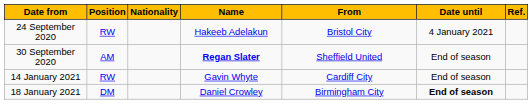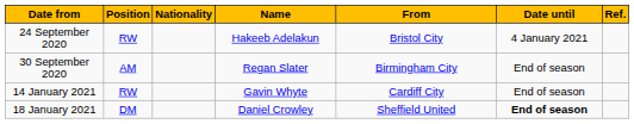 <table class="wikitable"  style="text-align:center; font-size:90%; ">
 <tr>
 <th style="color:#000000; background:#ffbf00; border:1px solid #000000; width:120px;">Date from</th>
 <th style="color:#000000; background:#ffbf00; border:1px solid #000000; width:50px;">Position</th>
 <th style="color:#000000; background:#ffbf00; border:1px solid #000000; width:50px;">Nationality</th>
 <th style="color:#000000; background:#ffbf00; border:1px solid #000000; width:150px;">Name</th>
 <th style="color:#000000; background:#ffbf00; border:1px solid #000000; width:200px;">From</th>
 <th style="color:#000000; background:#ffbf00; border:1px solid #000000; width:130px;">Date until</th>
 <th style="color:#000000; background:#ffbf00; border:1px solid #000000; width:25px;">Ref.</th>
 </tr>
 <tr>
 <td>24 September 2020</td>
 <td><a href='#'>RW</a></td>
 <td></td>
 <td><a href='#'>Hakeeb Adelakun</a></td>
 <td> <a href='#'>Bristol City</a></td>
 <td>4 January 2021</td>
 <td></td>
 </tr>
 <tr>
 <td>30 September 2020</td>
 <td><a href='#'>AM</a></td>
 <td></td>
-<td><strong><a href='#'>Regan Slater</a></strong></td>
-<td> <a href='#'>Sheffield United</a></td>
+<td><a href='#'>Regan Slater</a></td>
+<td> <a href='#'>Birmingham City</a></td>
 <td>End of season</td>
 <td></td>
 </tr>
 <tr>
 <td>14 January 2021</td>
 <td><a href='#'>RW</a></td>
 <td></td>
 <td><a href='#'>Gavin Whyte</a></td>
 <td> <a href='#'>Cardiff City</a></td>
 <td>End of season</td>
 <td></td>
 </tr>
 <tr>
 <td>18 January 2021</td>
 <td><a href='#'>DM</a></td>
 <td></td>
 <td><a href='#'>Daniel Crowley</a></td>
-<td> <a href='#'>Birmingham City</a></td>
+<td> <a href='#'>Sheffield United</a></td>
 <td><strong>End of season</strong></td>
 <td></td>
 </tr>
 </table>
